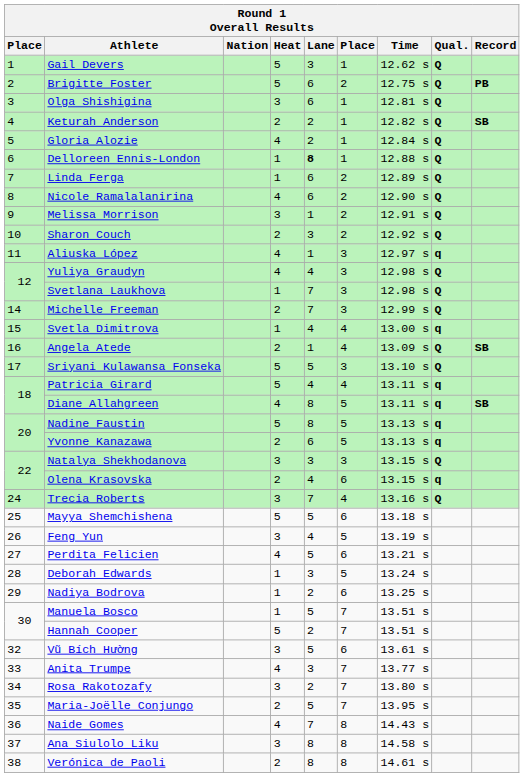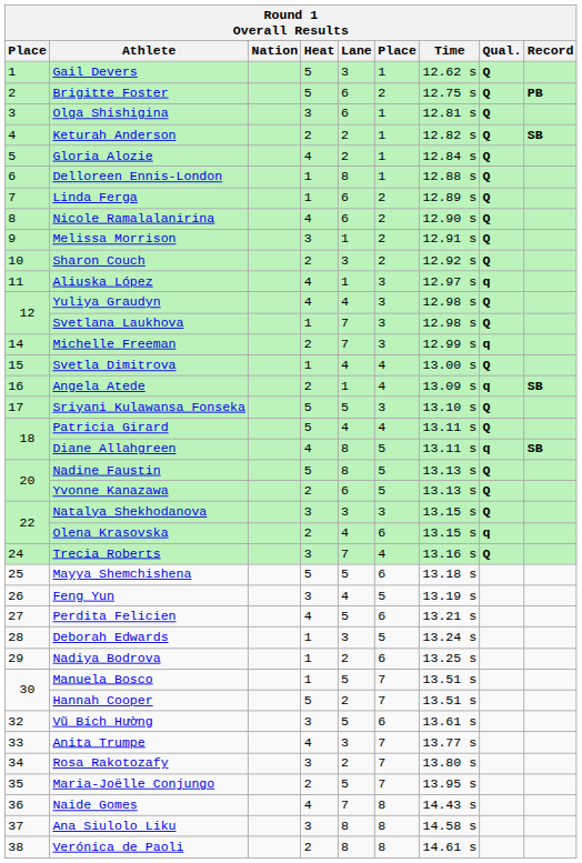 <table class="wikitable sortable">
 <tr>
 <th colspan=10>Round 1 <br> Overall Results</th>
 </tr>
 <tr>
 <th>Place</th>
 <th>Athlete</th>
 <th>Nation</th>
 <th>Heat</th>
 <th>Lane</th>
 <th>Place</th>
 <th>Time</th>
 <th>Qual.</th>
 <th>Record</th>
 </tr>
 <tr bgcolor = "bbf3bb">
 <td>1</td>
 <td align="left"><a href='#'>Gail Devers</a></td>
 <td align="left"></td>
 <td>5</td>
 <td>3</td>
 <td>1</td>
 <td>12.62 s</td>
 <td><strong>Q</strong></td>
 <td></td>
 </tr>
 <tr bgcolor = "bbf3bb">
 <td>2</td>
 <td align="left"><a href='#'>Brigitte Foster</a></td>
 <td align="left"></td>
 <td>5</td>
 <td>6</td>
 <td>2</td>
 <td>12.75 s</td>
 <td><strong>Q</strong></td>
 <td><strong>PB</strong></td>
 </tr>
 <tr bgcolor = "bbf3bb">
 <td>3</td>
 <td align="left"><a href='#'>Olga Shishigina</a></td>
 <td align="left"></td>
 <td>3</td>
 <td>6</td>
 <td>1</td>
 <td>12.81 s</td>
 <td><strong>Q</strong></td>
 <td></td>
 </tr>
 <tr bgcolor = "bbf3bb">
 <td>4</td>
 <td align="left"><a href='#'>Keturah Anderson</a></td>
 <td align="left"></td>
 <td>2</td>
 <td>2</td>
 <td>1</td>
 <td>12.82 s</td>
 <td><strong>Q</strong></td>
 <td><strong>SB</strong></td>
 </tr>
 <tr bgcolor = "bbf3bb">
 <td>5</td>
 <td align="left"><a href='#'>Gloria Alozie</a></td>
 <td align="left"></td>
 <td>4</td>
 <td>2</td>
 <td>1</td>
 <td>12.84 s</td>
 <td><strong>Q</strong></td>
 <td></td>
 </tr>
 <tr bgcolor = "bbf3bb">
 <td>6</td>
 <td align="left"><a href='#'>Delloreen Ennis-London</a></td>
 <td align="left"></td>
 <td>1</td>
-<td><strong>8</strong></td>
+<td>8</td>
 <td>1</td>
 <td>12.88 s</td>
 <td><strong>Q </strong></td>
 <td></td>
 </tr>
 <tr bgcolor = "bbf3bb">
 <td>7</td>
 <td align="left"><a href='#'>Linda Ferga</a></td>
 <td align="left"></td>
 <td>1</td>
 <td>6</td>
 <td>2</td>
 <td>12.89 s</td>
 <td><strong>Q</strong></td>
 <td></td>
 </tr>
 <tr bgcolor = "bbf3bb">
 <td>8</td>
 <td align="left"><a href='#'>Nicole Ramalalanirina</a></td>
 <td align="left"></td>
 <td>4</td>
 <td>6</td>
 <td>2</td>
 <td>12.90 s</td>
 <td><strong>Q</strong></td>
 <td></td>
 </tr>
 <tr bgcolor = "bbf3bb">
 <td>9</td>
 <td align="left"><a href='#'>Melissa Morrison</a></td>
 <td align="left"></td>
 <td>3</td>
 <td>1</td>
 <td>2</td>
 <td>12.91 s</td>
 <td><strong>Q</strong></td>
 <td></td>
 </tr>
 <tr bgcolor = "bbf3bb">
 <td>10</td>
 <td align="left"><a href='#'>Sharon Couch</a></td>
 <td align="left"></td>
 <td>2</td>
 <td>3</td>
 <td>2</td>
 <td>12.92 s</td>
 <td><strong>Q</strong></td>
 <td></td>
 </tr>
 <tr bgcolor = "bbf3bb">
 <td>11</td>
 <td align="left"><a href='#'>Aliuska López</a></td>
 <td align="left"></td>
 <td>4</td>
 <td>1</td>
 <td>3</td>
 <td>12.97 s</td>
 <td><strong>q</strong></td>
 <td></td>
 </tr>
 <tr bgcolor = "bbf3bb">
 <td rowspan=2 align="center">12</td>
 <td align="left"><a href='#'>Yuliya Graudyn</a></td>
 <td align="left"></td>
 <td>4</td>
 <td>4</td>
 <td>3</td>
 <td>12.98 s</td>
 <td><strong>Q</strong></td>
 <td></td>
 </tr>
 <tr bgcolor = "bbf3bb">
 <td align="left"><a href='#'>Svetlana Laukhova</a></td>
 <td align="left"></td>
 <td>1</td>
 <td>7</td>
 <td>3</td>
 <td>12.98 s</td>
 <td><strong>Q</strong></td>
 <td></td>
 </tr>
 <tr bgcolor = "bbf3bb">
 <td>14</td>
 <td align="left"><a href='#'>Michelle Freeman</a></td>
 <td align="left"></td>
 <td>2</td>
 <td>7</td>
 <td>3</td>
 <td>12.99 s</td>
-<td><strong>Q</strong></td>
+<td><strong>q</strong></td>
 <td></td>
 </tr>
 <tr bgcolor = "bbf3bb">
 <td>15</td>
 <td align="left"><a href='#'>Svetla Dimitrova</a></td>
 <td align="left"></td>
 <td>1</td>
 <td>4</td>
 <td>4</td>
 <td>13.00 s</td>
-<td><strong>q</strong></td>
+<td><strong>Q</strong></td>
 <td></td>
 </tr>
 <tr bgcolor = "bbf3bb">
 <td>16</td>
 <td align="left"><a href='#'>Angela Atede</a></td>
 <td align="left"></td>
 <td>2</td>
 <td>1</td>
 <td>4</td>
 <td>13.09 s</td>
-<td><strong>Q</strong></td>
+<td><strong>q</strong></td>
 <td><strong>SB</strong></td>
 </tr>
 <tr bgcolor = "bbf3bb">
 <td>17</td>
 <td align="left"><a href='#'>Sriyani Kulawansa Fonseka</a></td>
 <td align="left"></td>
 <td>5</td>
 <td>5</td>
 <td>3</td>
 <td>13.10 s</td>
 <td><strong>Q </strong></td>
 <td></td>
 </tr>
 <tr bgcolor = "bbf3bb">
 <td rowspan=2 align="center">18</td>
 <td align="left"><a href='#'>Patricia Girard</a></td>
 <td align="left"></td>
 <td>5</td>
 <td>4</td>
 <td>4</td>
 <td>13.11 s</td>
-<td><strong>q </strong></td>
+<td><strong>Q</strong></td>
 <td></td>
 </tr>
 <tr bgcolor = "bbf3bb">
 <td align="left"><a href='#'>Diane Allahgreen</a></td>
 <td align="left"></td>
 <td>4</td>
 <td>8</td>
 <td>5</td>
 <td>13.11 s</td>
 <td><strong>q </strong></td>
 <td><strong>SB</strong></td>
 </tr>
 <tr bgcolor = "bbf3bb">
 <td rowspan=2 align="center">20</td>
 <td align="left"><a href='#'>Nadine Faustin</a></td>
 <td align="left"></td>
 <td>5</td>
 <td>8</td>
 <td>5</td>
 <td>13.13 s</td>
-<td><strong>q</strong></td>
+<td><strong>Q</strong></td>
 <td></td>
 </tr>
 <tr bgcolor = "bbf3bb">
 <td align="left"><a href='#'>Yvonne Kanazawa</a></td>
 <td align="left"></td>
 <td>2</td>
 <td>6</td>
 <td>5</td>
 <td>13.13 s</td>
-<td><strong>q</strong></td>
+<td><strong>Q</strong></td>
 <td></td>
 </tr>
 <tr bgcolor = "bbf3bb">
 <td rowspan=2 align="center">22</td>
 <td align="left"><a href='#'>Natalya Shekhodanova</a></td>
 <td align="left"></td>
 <td>3</td>
 <td>3</td>
 <td>3</td>
 <td>13.15 s</td>
 <td><strong>Q</strong></td>
 <td></td>
 </tr>
 <tr bgcolor = "bbf3bb">
 <td align="left"><a href='#'>Olena Krasovska</a></td>
 <td align="left"></td>
 <td>2</td>
 <td>4</td>
 <td>6</td>
 <td>13.15 s</td>
 <td><strong>q</strong></td>
 <td></td>
 </tr>
 <tr bgcolor = "bbf3bb">
 <td>24</td>
 <td align="left"><a href='#'>Trecia Roberts</a></td>
 <td align="left"></td>
 <td>3</td>
 <td>7</td>
 <td>4</td>
 <td>13.16 s</td>
 <td><strong>Q</strong></td>
 <td></td>
 </tr>
 <tr>
 <td>25</td>
 <td align="left"><a href='#'>Mayya Shemchishena</a></td>
 <td align="left"></td>
 <td>5</td>
 <td>5</td>
 <td>6</td>
 <td>13.18 s</td>
 <td></td>
 <td></td>
 </tr>
 <tr>
 <td>26</td>
 <td align="left"><a href='#'>Feng Yun</a></td>
 <td align="left"></td>
 <td>3</td>
 <td>4</td>
 <td>5</td>
 <td>13.19 s</td>
 <td></td>
 <td></td>
 </tr>
 <tr>
 <td>27</td>
 <td align="left"><a href='#'>Perdita Felicien</a></td>
 <td align="left"></td>
 <td>4</td>
 <td>5</td>
 <td>6</td>
 <td>13.21 s</td>
 <td></td>
 <td></td>
 </tr>
 <tr>
 <td>28</td>
 <td align="left"><a href='#'>Deborah Edwards</a></td>
 <td align="left"></td>
 <td>1</td>
 <td>3</td>
 <td>5</td>
 <td>13.24 s</td>
 <td></td>
 <td></td>
 </tr>
 <tr>
 <td>29</td>
 <td align="left"><a href='#'>Nadiya Bodrova</a></td>
 <td align="left"></td>
 <td>1</td>
 <td>2</td>
 <td>6</td>
 <td>13.25 s</td>
 <td></td>
 <td></td>
 </tr>
 <tr>
 <td rowspan=2 align="center">30</td>
 <td align="left"><a href='#'>Manuela Bosco</a></td>
 <td align="left"></td>
 <td>1</td>
 <td>5</td>
 <td>7</td>
 <td>13.51 s</td>
 <td></td>
 <td></td>
 </tr>
 <tr>
 <td align="left"><a href='#'>Hannah Cooper</a></td>
 <td align="left"></td>
 <td>5</td>
 <td>2</td>
 <td>7</td>
 <td>13.51 s</td>
 <td></td>
 <td></td>
 </tr>
 <tr>
 <td>32</td>
 <td align="left"><a href='#'>Vũ Bích Hường</a></td>
 <td align="left"></td>
 <td>3</td>
 <td>5</td>
 <td>6</td>
 <td>13.61 s</td>
 <td></td>
 <td></td>
 </tr>
 <tr>
 <td>33</td>
 <td align="left"><a href='#'>Anita Trumpe</a></td>
 <td align="left"></td>
 <td>4</td>
 <td>3</td>
 <td>7</td>
 <td>13.77 s</td>
 <td></td>
 <td></td>
 </tr>
 <tr>
 <td>34</td>
 <td align="left"><a href='#'>Rosa Rakotozafy</a></td>
 <td align="left"></td>
 <td>3</td>
 <td>2</td>
 <td>7</td>
 <td>13.80 s</td>
 <td></td>
 <td></td>
 </tr>
 <tr>
 <td>35</td>
 <td align="left"><a href='#'>Maria-Joëlle Conjungo</a></td>
 <td align="left"></td>
 <td>2</td>
 <td>5</td>
 <td>7</td>
 <td>13.95 s</td>
 <td></td>
 <td></td>
 </tr>
 <tr>
 <td>36</td>
 <td align="left"><a href='#'>Naide Gomes</a></td>
 <td align="left"></td>
 <td>4</td>
 <td>7</td>
 <td>8</td>
 <td>14.43 s</td>
 <td></td>
 <td></td>
 </tr>
 <tr>
 <td>37</td>
 <td align="left"><a href='#'>Ana Siulolo Liku</a></td>
 <td align="left"></td>
 <td>3</td>
 <td>8</td>
 <td>8</td>
 <td>14.58 s</td>
 <td></td>
 <td></td>
 </tr>
 <tr>
 <td>38</td>
 <td align="left"><a href='#'>Verónica de Paoli</a></td>
 <td align="left"></td>
 <td>2</td>
 <td>8</td>
 <td>8</td>
 <td>14.61 s</td>
 <td></td>
 <td></td>
 </tr>
 </table>
